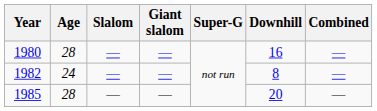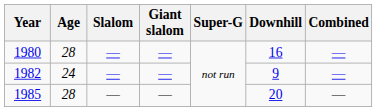 <table class=wikitable style="text-align:center">
 <tr>
 <th>  Year  </th>
 <th> Age </th>
 <th> Slalom </th>
 <th> Giant <br> slalom </th>
 <th>Super-G</th>
 <th>Downhill</th>
 <th>Combined</th>
 </tr>
 <tr>
 <td><a href='#'>1980</a></td>
 <td><em>28</em></td>
 <td><a href='#'>—</a></td>
 <td><a href='#'>—</a></td>
 <td rowspan=3><small><em>not run</em></small></td>
 <td><a href='#'>16</a></td>
 <td><a href='#'>—</a></td>
 </tr>
 <tr>
 <td><a href='#'>1982</a></td>
 <td><em>24</em></td>
 <td><a href='#'>—</a></td>
 <td><a href='#'>—</a></td>
-<td><a href='#'>8</a></td>
+<td><a href='#'>9</a></td>
 <td><a href='#'>—</a></td>
 </tr>
 <tr>
 <td><a href='#'>1985</a></td>
 <td><em>28</em></td>
 <td>—</td>
 <td>—</td>
 <td><a href='#'>20</a></td>
 <td>—</td>
 </tr>
 </table>
